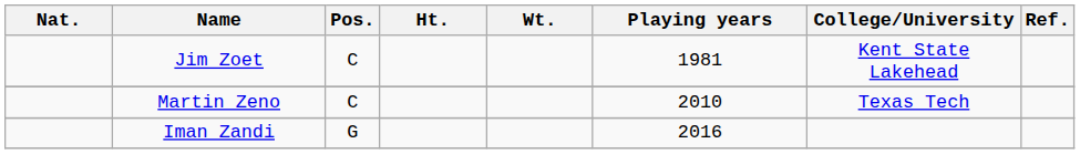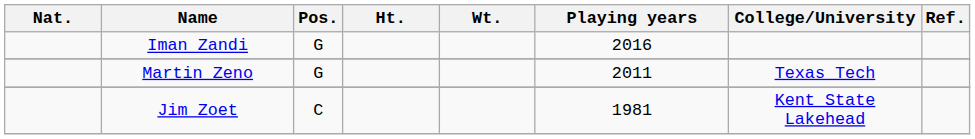 <table class="wikitable" style="text-align:center;">
 <tr>
 <th scope="col" width="10%">Nat.</th>
 <th scope="col" width="20%">Name</th>
 <th scope="col" width="5%">Pos.</th>
 <th scope="col" width="10%">Ht.</th>
 <th scope="col" width="10%">Wt.</th>
 <th scope="col" width="20%">Playing years</th>
 <th scope="col" width="20%">College/University</th>
 <th scope="col" width="5%">Ref.</th>
 </tr>
 <tr>
 <td></td>
+<td><a href='#'>Iman Zandi</a></td>
+<td>G</td>
+<td></td>
+<td></td>
+<td>2016</td>
+<td></td>
+<td></td>
+</tr>
+<tr>
+</tr>
+<tr>
+<td></td>
+<td><a href='#'>Martin Zeno</a></td>
+<td>G</td>
+<td></td>
+<td></td>
+<td>2011</td>
+<td><a href='#'>Texas Tech</a></td>
+<td></td>
+</tr>
+<tr>
+</tr>
+<tr>
+<td></td>
 <td><a href='#'>Jim Zoet</a></td>
 <td>C</td>
 <td></td>
 <td></td>
 <td>1981</td>
 <td><a href='#'>Kent State</a><br><a href='#'>Lakehead</a></td>
 <td></td>
 </tr>
 <tr>
 </tr>
-<tr>
-<td></td>
-<td><a href='#'>Martin Zeno</a></td>
-<td>C</td>
-<td></td>
-<td></td>
-<td>2010</td>
-<td><a href='#'>Texas Tech</a></td>
-<td></td>
-</tr>
-<tr>
-</tr>
-<tr>
-<td></td>
-<td><a href='#'>Iman Zandi</a></td>
-<td>G</td>
-<td></td>
-<td></td>
-<td>2016</td>
-<td></td>
-<td></td>
-</tr>
-<tr>
-</tr>
 </table>
